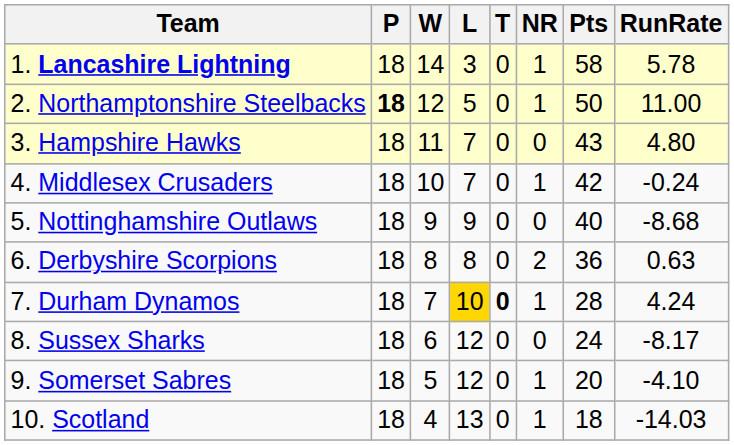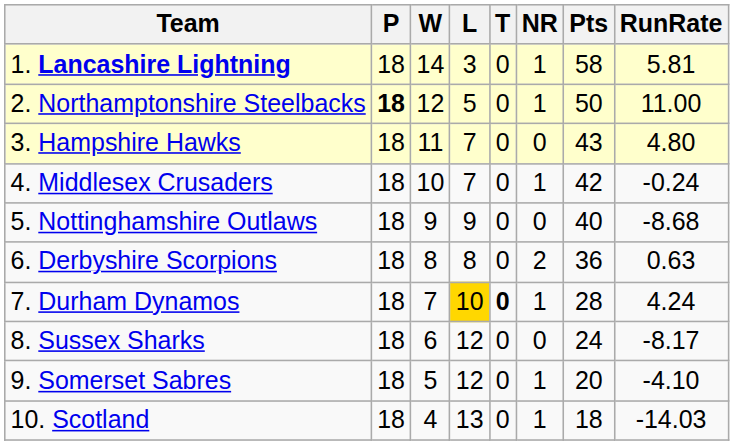 <table class="wikitable" style="text-align: center;">
 <tr>
 <th>Team</th>
 <th>P</th>
 <th>W</th>
 <th>L</th>
 <th>T</th>
 <th>NR</th>
 <th>Pts</th>
 <th>RunRate</th>
 </tr>
 <tr style="background: #ffffcc;">
 <td style="text-align:left;">1. <strong><a href='#'>Lancashire Lightning</a></strong></td>
 <td>18</td>
 <td>14</td>
 <td>3</td>
 <td>0</td>
 <td>1</td>
 <td>58</td>
-<td>5.78</td>
+<td>5.81</td>
 </tr>
 <tr style="background: #ffffcc;">
 <td style="text-align:left;">2. <a href='#'>Northamptonshire Steelbacks</a></td>
 <td><strong>18</strong></td>
 <td>12</td>
 <td>5</td>
 <td>0</td>
 <td>1</td>
 <td>50</td>
 <td>11.00</td>
 </tr>
 <tr style="background: #ffffcc;">
 <td style="text-align:left;">3. <a href='#'>Hampshire Hawks</a></td>
 <td>18</td>
 <td>11</td>
 <td>7</td>
 <td>0</td>
 <td>0</td>
 <td>43</td>
 <td>4.80</td>
 </tr>
 <tr>
 <td style="text-align:left;">4. <a href='#'>Middlesex Crusaders</a></td>
 <td>18</td>
 <td>10</td>
 <td>7</td>
 <td>0</td>
 <td>1</td>
 <td>42</td>
 <td>-0.24</td>
 </tr>
 <tr>
 <td style="text-align:left;">5. <a href='#'>Nottinghamshire Outlaws</a></td>
 <td>18</td>
 <td>9</td>
 <td>9</td>
 <td>0</td>
 <td>0</td>
 <td>40</td>
 <td>-8.68</td>
 </tr>
 <tr>
 <td style="text-align:left;">6. <a href='#'>Derbyshire Scorpions</a></td>
 <td>18</td>
 <td>8</td>
 <td>8</td>
 <td>0</td>
 <td>2</td>
 <td>36</td>
 <td>0.63</td>
 </tr>
 <tr>
 <td style="text-align:left;">7. <a href='#'>Durham Dynamos</a></td>
 <td>18</td>
 <td>7</td>
 <td style="background: gold;">10</td>
 <td><strong>0</strong></td>
 <td>1</td>
 <td>28</td>
 <td>4.24</td>
 </tr>
 <tr>
 <td style="text-align:left;">8. <a href='#'>Sussex Sharks</a></td>
 <td>18</td>
 <td>6</td>
 <td>12</td>
 <td>0</td>
 <td>0</td>
 <td>24</td>
 <td>-8.17</td>
 </tr>
 <tr>
 <td style="text-align:left;">9. <a href='#'>Somerset Sabres</a></td>
 <td>18</td>
 <td>5</td>
 <td>12</td>
 <td>0</td>
 <td>1</td>
 <td>20</td>
 <td>-4.10</td>
 </tr>
 <tr>
 <td style="text-align:left;">10. <a href='#'>Scotland</a></td>
 <td>18</td>
 <td>4</td>
 <td>13</td>
 <td>0</td>
 <td>1</td>
 <td>18</td>
 <td>-14.03</td>
 </tr>
 </table>
